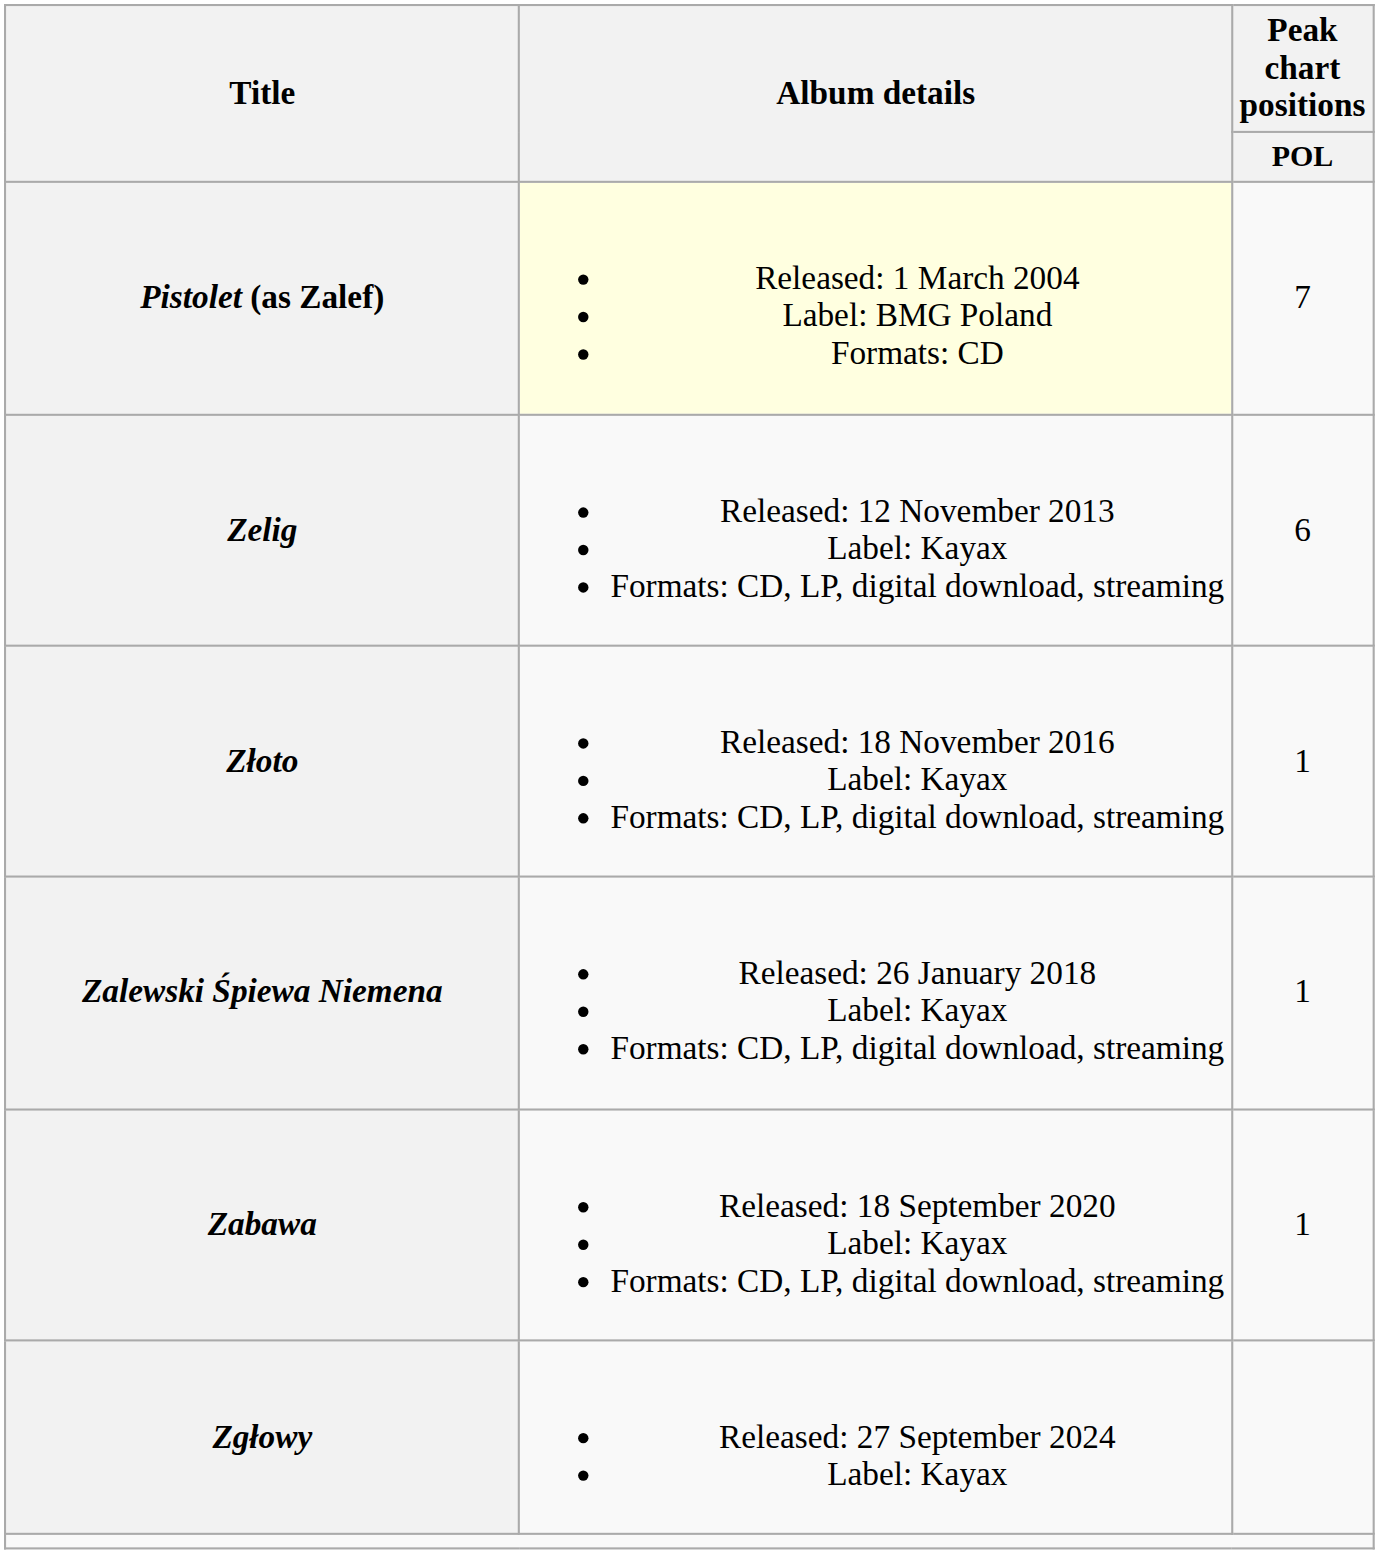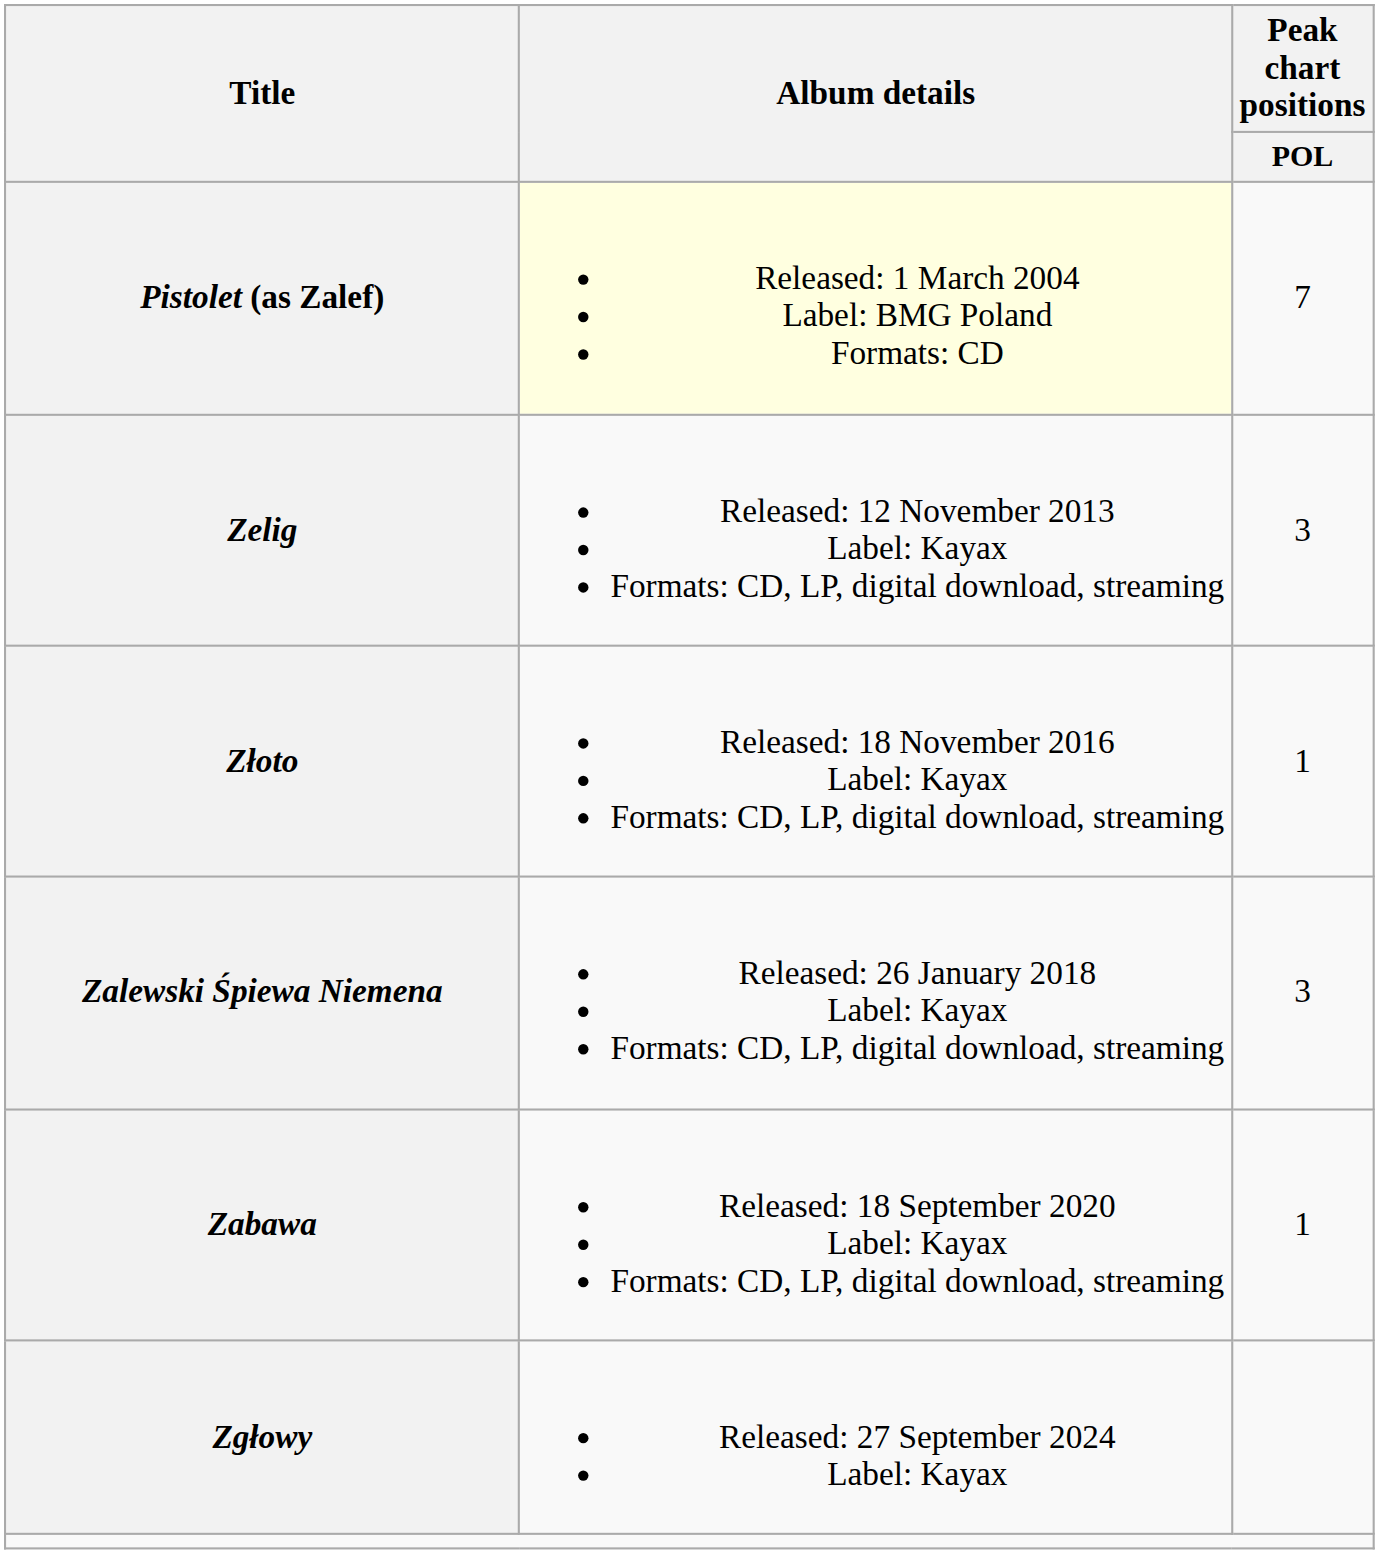 <table class="wikitable plainrowheaders" style="text-align:center;">
 <tr>
 <th scope="col" rowspan="2" style="width:15em;">Title</th>
 <th scope="col" rowspan="2">Album details</th>
 <th scope="col" colspan="1">Peak chart positions</th>
 </tr>
 <tr>
 <th scope="col" style="width:3em;font-size:90%;">POL<br></th>
 </tr>
 <tr>
 <th scope="row"><em>Pistolet</em> (as Zalef)</th>
 <td style="background: lightyellow;"><br><ul><li>Released: 1 March 2004</li><li>Label: BMG Poland</li><li>Formats: CD</li></ul></td>
 <td>7</td>
 </tr>
 <tr>
 <th scope="row"><em>Zelig</em></th>
 <td><br><ul><li>Released: 12 November 2013</li><li>Label: Kayax</li><li>Formats: CD, LP, digital download, streaming</li></ul></td>
-<td>6</td>
+<td>3</td>
 </tr>
 <tr>
 <th scope="row"><em>Złoto</em></th>
 <td><br><ul><li>Released: 18 November 2016</li><li>Label: Kayax</li><li>Formats: CD, LP, digital download, streaming</li></ul></td>
 <td>1</td>
 </tr>
 <tr>
 <th scope="row"><em>Zalewski Śpiewa Niemena</em></th>
 <td><br><ul><li>Released: 26 January 2018</li><li>Label: Kayax</li><li>Formats: CD, LP, digital download, streaming</li></ul></td>
-<td>1</td>
+<td>3</td>
 </tr>
 <tr>
 <th scope="row"><em>Zabawa</em></th>
 <td><br><ul><li>Released: 18 September 2020</li><li>Label: Kayax</li><li>Formats: CD, LP, digital download, streaming</li></ul></td>
 <td>1</td>
 </tr>
 <tr>
 <th scope="row"><em>Zgłowy</em></th>
 <td><br><ul><li>Released: 27 September 2024</li><li>Label: Kayax</li></ul></td>
 <td></td>
 </tr>
 <tr>
 <td colspan="20" style="font-size:90%"></td>
 </tr>
 </table>
